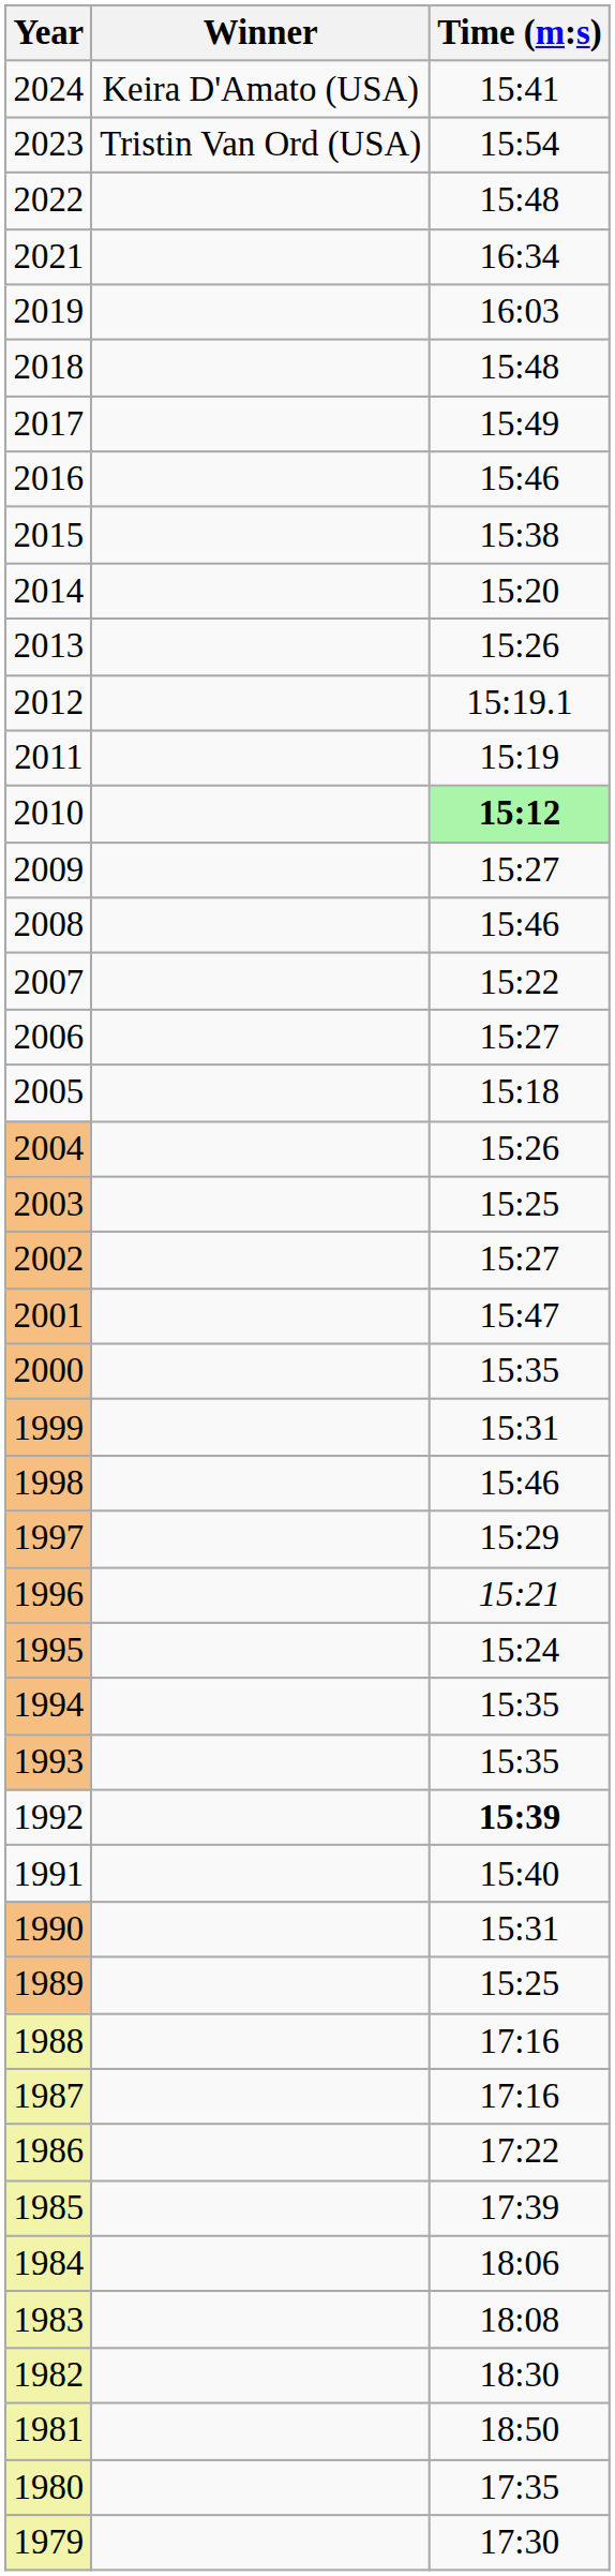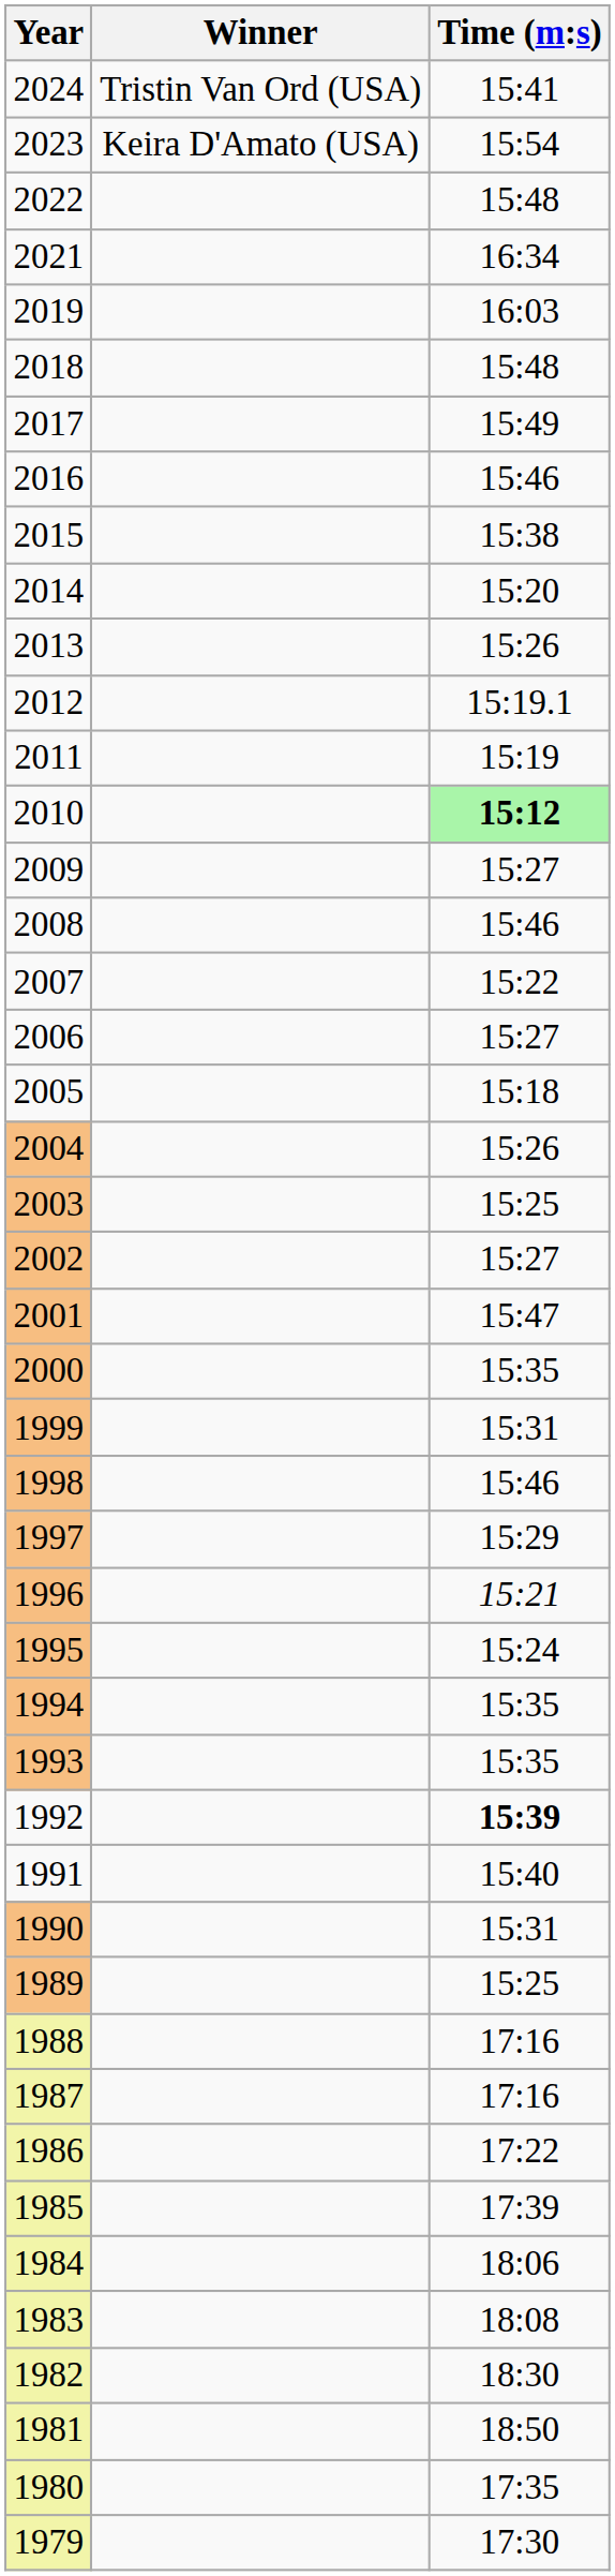 <table class="wikitable sortable" style="text-align:center">
 <tr>
 <th>Year</th>
 <th>Winner</th>
 <th>Time (<a href='#'>m</a>:<a href='#'>s</a>)</th>
 </tr>
 <tr>
 <td>2024</td>
-<td>Keira D'Amato (USA)</td>
+<td>Tristin Van Ord (USA)</td>
 <td>15:41</td>
 </tr>
 <tr>
 <td>2023</td>
-<td>Tristin Van Ord (USA)</td>
+<td>Keira D'Amato (USA)</td>
 <td>15:54</td>
 </tr>
 <tr>
 <td>2022</td>
 <td align="left"></td>
 <td>15:48</td>
 </tr>
 <tr>
 <td>2021</td>
 <td align="left"></td>
 <td>16:34</td>
 </tr>
 <tr>
 <td>2019</td>
 <td align="left"></td>
 <td>16:03</td>
 </tr>
 <tr>
 <td>2018</td>
 <td align="left"></td>
 <td>15:48</td>
 </tr>
 <tr>
 <td>2017</td>
 <td align="left"></td>
 <td>15:49</td>
 </tr>
 <tr>
 <td>2016</td>
 <td align="left"></td>
 <td>15:46</td>
 </tr>
 <tr>
 <td>2015</td>
 <td align="left"></td>
 <td>15:38</td>
 </tr>
 <tr>
 <td>2014</td>
 <td align="left"></td>
 <td>15:20</td>
 </tr>
 <tr>
 <td>2013</td>
 <td align="left"></td>
 <td>15:26</td>
 </tr>
 <tr>
 <td>2012</td>
 <td align="left"></td>
 <td>15:19.1</td>
 </tr>
 <tr>
 <td>2011</td>
 <td align="left"></td>
 <td>15:19</td>
 </tr>
 <tr>
 <td>2010</td>
 <td align="left"></td>
 <td bgcolor="#A9F5A9"><strong>15:12</strong></td>
 </tr>
 <tr>
 <td>2009</td>
 <td align="left"></td>
 <td>15:27</td>
 </tr>
 <tr>
 <td>2008</td>
 <td align="left"></td>
 <td>15:46</td>
 </tr>
 <tr>
 <td>2007</td>
 <td align="left"></td>
 <td>15:22</td>
 </tr>
 <tr>
 <td>2006</td>
 <td align="left"></td>
 <td>15:27</td>
 </tr>
 <tr>
 <td>2005</td>
 <td align="left"></td>
 <td>15:18</td>
 </tr>
 <tr>
 <td bgcolor="#F7BE81">2004</td>
 <td align="left"></td>
 <td>15:26</td>
 </tr>
 <tr>
 <td bgcolor="#F7BE81">2003</td>
 <td align="left"></td>
 <td>15:25</td>
 </tr>
 <tr>
 <td bgcolor="#F7BE81">2002</td>
 <td align="left"></td>
 <td>15:27</td>
 </tr>
 <tr>
 <td bgcolor="#F7BE81">2001</td>
 <td align="left"></td>
 <td>15:47</td>
 </tr>
 <tr>
 <td bgcolor="#F7BE81">2000</td>
 <td align="left"></td>
 <td>15:35</td>
 </tr>
 <tr>
 <td bgcolor="#F7BE81">1999</td>
 <td align="left"></td>
 <td>15:31</td>
 </tr>
 <tr>
 <td bgcolor="#F7BE81">1998</td>
 <td align="left"></td>
 <td>15:46</td>
 </tr>
 <tr>
 <td bgcolor="#F7BE81">1997</td>
 <td align="left"></td>
 <td>15:29</td>
 </tr>
 <tr>
 <td bgcolor="#F7BE81">1996</td>
 <td align="left"></td>
 <td><em>15:21</em></td>
 </tr>
 <tr>
 <td bgcolor="#F7BE81">1995</td>
 <td align="left"></td>
 <td>15:24</td>
 </tr>
 <tr>
 <td bgcolor="#F7BE81">1994</td>
 <td align="left"></td>
 <td>15:35</td>
 </tr>
 <tr>
 <td bgcolor="#F7BE81">1993</td>
 <td align="left"></td>
 <td>15:35</td>
 </tr>
 <tr>
 <td>1992</td>
 <td align="left"></td>
 <td><strong>15:39</strong></td>
 </tr>
 <tr>
 <td>1991</td>
 <td align="left"></td>
 <td>15:40</td>
 </tr>
 <tr>
 <td bgcolor="#F7BE81">1990</td>
 <td align="left"></td>
 <td>15:31</td>
 </tr>
 <tr>
 <td bgcolor="#F7BE81">1989</td>
 <td align="left"></td>
 <td>15:25</td>
 </tr>
 <tr>
 <td bgcolor="#F2F5A9">1988</td>
 <td align="left"></td>
 <td>17:16</td>
 </tr>
 <tr>
 <td bgcolor="#F2F5A9">1987</td>
 <td align="left"></td>
 <td>17:16</td>
 </tr>
 <tr>
 <td bgcolor="#F2F5A9">1986</td>
 <td align="left"></td>
 <td>17:22</td>
 </tr>
 <tr>
 <td bgcolor="#F2F5A9">1985</td>
 <td align="left"></td>
 <td>17:39</td>
 </tr>
 <tr>
 <td bgcolor="#F2F5A9">1984</td>
 <td align="left"></td>
 <td>18:06</td>
 </tr>
 <tr>
 <td bgcolor="#F2F5A9">1983</td>
 <td align="left"></td>
 <td>18:08</td>
 </tr>
 <tr>
 <td bgcolor="#F2F5A9">1982</td>
 <td align="left"></td>
 <td>18:30</td>
 </tr>
 <tr>
 <td bgcolor="#F2F5A9">1981</td>
 <td align="left"></td>
 <td>18:50</td>
 </tr>
 <tr>
 <td bgcolor="#F2F5A9">1980</td>
 <td align="left"></td>
 <td>17:35</td>
 </tr>
 <tr>
 <td bgcolor="#F2F5A9">1979</td>
 <td align="left"></td>
 <td>17:30</td>
 </tr>
 </table>
